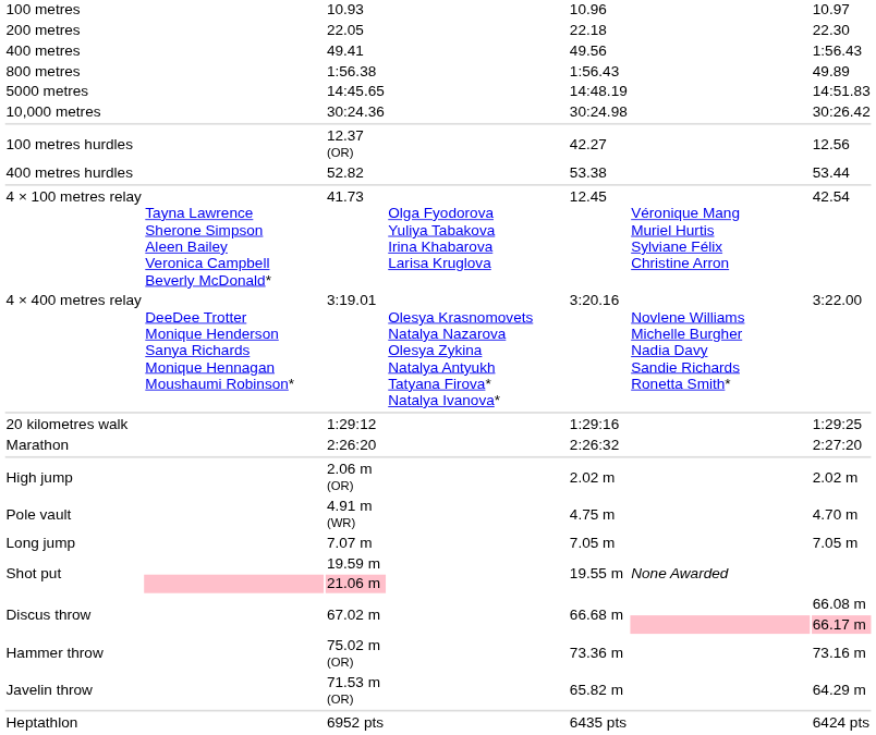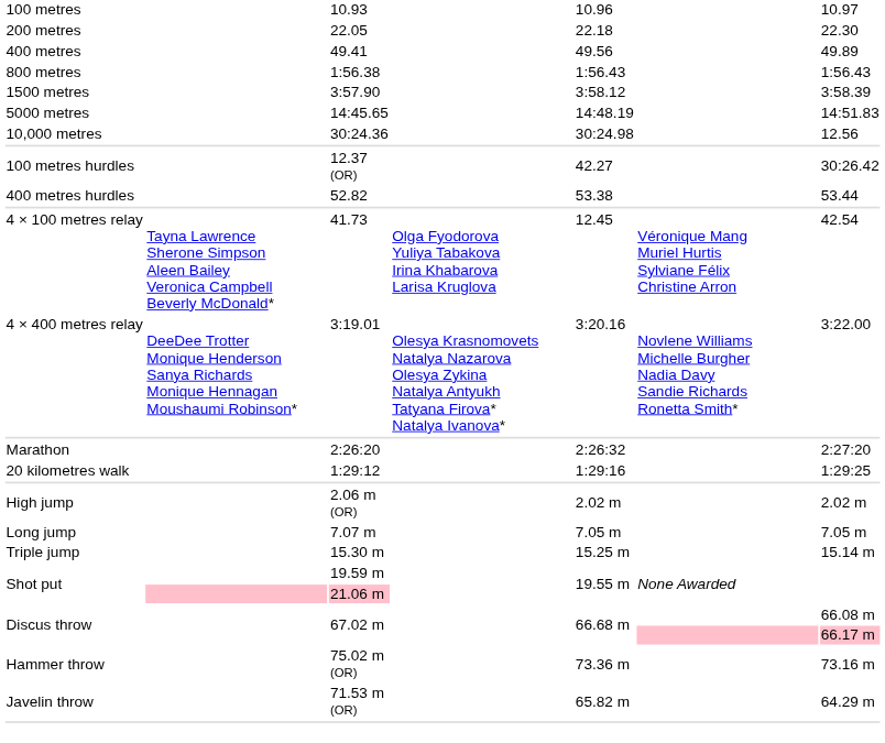 <table>
 <tr>
 <td>100 metres <br></td>
 <td></td>
 <td>10.93</td>
 <td></td>
 <td>10.96</td>
 <td></td>
 <td>10.97</td>
 </tr>
 <tr>
 <td>200 metres <br></td>
 <td></td>
 <td>22.05</td>
 <td></td>
 <td>22.18</td>
 <td></td>
 <td>22.30</td>
 </tr>
 <tr>
 <td>400 metres <br></td>
 <td></td>
 <td>49.41</td>
 <td></td>
 <td>49.56</td>
 <td></td>
-<td>1:56.43</td>
+<td>49.89</td>
 </tr>
 <tr>
 <td>800 metres <br></td>
 <td></td>
 <td>1:56.38</td>
 <td></td>
 <td>1:56.43</td>
 <td></td>
-<td>49.89</td>
+<td>1:56.43</td>
+</tr>
+<tr>
+<td>1500 metres <br></td>
+<td></td>
+<td>3:57.90</td>
+<td></td>
+<td>3:58.12</td>
+<td></td>
+<td>3:58.39</td>
 </tr>
 <tr>
 <td>5000 metres <br></td>
 <td></td>
 <td>14:45.65</td>
 <td></td>
 <td>14:48.19</td>
 <td></td>
 <td>14:51.83</td>
 </tr>
 <tr>
 <td>10,000 metres <br></td>
 <td></td>
 <td>30:24.36</td>
 <td></td>
 <td>30:24.98</td>
 <td></td>
-<td>30:26.42</td>
+<td>12.56</td>
 </tr>
 <tr bgcolor=#dddddd>
 <td colspan=7></td>
 </tr>
 <tr>
 <td>100 metres hurdles <br></td>
 <td></td>
 <td>12.37<br><small> (OR) </small></td>
 <td></td>
 <td>42.27</td>
 <td></td>
-<td>12.56</td>
+<td>30:26.42</td>
 </tr>
 <tr>
 <td>400 metres hurdles <br></td>
 <td></td>
 <td>52.82</td>
 <td></td>
 <td>53.38</td>
 <td nowrap></td>
 <td>53.44</td>
 </tr>
 <tr bgcolor=#dddddd>
 <td colspan=7></td>
 </tr>
 <tr valign="top">
 <td>4 × 100 metres relay <br></td>
 <td valign=top><br><a href='#'>Tayna Lawrence</a><br><a href='#'>Sherone Simpson</a><br><a href='#'>Aleen Bailey</a><br><a href='#'>Veronica Campbell</a><br><a href='#'>Beverly McDonald</a>*</td>
 <td>41.73</td>
 <td valign=top><br><a href='#'>Olga Fyodorova</a><br><a href='#'>Yuliya Tabakova</a><br><a href='#'>Irina Khabarova</a><br><a href='#'>Larisa Kruglova</a></td>
 <td>12.45</td>
 <td valign=top><br><a href='#'>Véronique Mang</a><br><a href='#'>Muriel Hurtis</a><br><a href='#'>Sylviane Félix</a><br><a href='#'>Christine Arron</a></td>
 <td>42.54</td>
 </tr>
 <tr valign="top">
 <td>4 × 400 metres relay <br> </td>
 <td style="width:12em" valign=top><br><a href='#'>DeeDee Trotter</a><br><a href='#'>Monique Henderson</a><br><a href='#'>Sanya Richards</a><br><a href='#'>Monique Hennagan</a><br><a href='#'>Moushaumi Robinson</a>*</td>
 <td>3:19.01 </td>
 <td style="width:12em" valign=top><br><a href='#'>Olesya Krasnomovets</a><br><a href='#'>Natalya Nazarova</a><br><a href='#'>Olesya Zykina</a><br><a href='#'>Natalya Antyukh</a><br><a href='#'>Tatyana Firova</a>*<br><a href='#'>Natalya Ivanova</a>*</td>
 <td>3:20.16</td>
 <td style="width:12em" valign=top><br><a href='#'>Novlene Williams</a><br><a href='#'>Michelle Burgher</a><br><a href='#'>Nadia Davy</a><br><a href='#'>Sandie Richards</a><br><a href='#'>Ronetta Smith</a>*</td>
 <td>3:22.00</td>
 </tr>
 <tr bgcolor=#dddddd>
 <td colspan=7></td>
 </tr>
 <tr>
+<td>Marathon <br></td>
+<td></td>
+<td>2:26:20</td>
+<td></td>
+<td>2:26:32</td>
+<td></td>
+<td>2:27:20</td>
+</tr>
+<tr>
 <td>20 kilometres walk <br></td>
 <td></td>
 <td>1:29:12</td>
 <td></td>
 <td>1:29:16</td>
 <td></td>
 <td>1:29:25</td>
-</tr>
-<tr>
-<td>Marathon <br></td>
-<td></td>
-<td>2:26:20</td>
-<td></td>
-<td>2:26:32</td>
-<td></td>
-<td>2:27:20</td>
 </tr>
 <tr bgcolor=#dddddd>
 <td colspan=7></td>
 </tr>
 <tr>
 <td>High jump <br></td>
 <td></td>
 <td>2.06 m<br><small> (OR) </small></td>
 <td></td>
 <td>2.02 m</td>
 <td></td>
 <td>2.02 m</td>
 </tr>
 <tr>
-<td>Pole vault <br></td>
-<td></td>
-<td>4.91 m<br><small> (WR) </small></td>
-<td></td>
-<td>4.75 m</td>
-<td></td>
-<td>4.70 m</td>
-</tr>
-<tr>
 <td>Long jump <br></td>
 <td></td>
 <td>7.07 m</td>
 <td></td>
 <td>7.05 m</td>
 <td></td>
 <td>7.05 m</td>
+</tr>
+<tr>
+<td>Triple jump <br></td>
+<td></td>
+<td>15.30 m</td>
+<td></td>
+<td>15.25 m</td>
+<td></td>
+<td>15.14 m</td>
 </tr>
 <tr>
 <td rowspan=2>Shot put <br> </td>
 <td></td>
 <td>19.59 m</td>
 <td rowspan=2></td>
 <td rowspan=2>19.55 m</td>
 <td rowspan=2><em>None Awarded</em> </td>
 <td rowspan=2></td>
 </tr>
 <tr bgcolor=pink>
 <td></td>
 <td>21.06 m</td>
 </tr>
 <tr>
 <td rowspan=2>Discus throw <br> </td>
 <td rowspan=2></td>
 <td rowspan=2>67.02 m</td>
 <td rowspan=2></td>
 <td rowspan=2>66.68 m</td>
 <td></td>
 <td>66.08 m</td>
 </tr>
 <tr bgcolor=pink>
 <td></td>
 <td>66.17 m</td>
 </tr>
 <tr>
 <td>Hammer throw <br></td>
 <td></td>
 <td>75.02 m<br><small> (OR) </small></td>
 <td></td>
 <td>73.36 m</td>
 <td></td>
 <td>73.16 m</td>
 </tr>
 <tr>
 <td>Javelin throw <br></td>
 <td></td>
 <td>71.53 m<br><small> (OR) </small></td>
 <td></td>
 <td>65.82 m</td>
 <td></td>
 <td>64.29 m</td>
 </tr>
 <tr bgcolor=#dddddd>
 <td colspan=7></td>
 </tr>
-<tr>
-<td>Heptathlon <br></td>
-<td></td>
-<td>6952 pts</td>
-<td></td>
-<td>6435 pts</td>
-<td></td>
-<td>6424 pts</td>
-</tr>
 </table>
